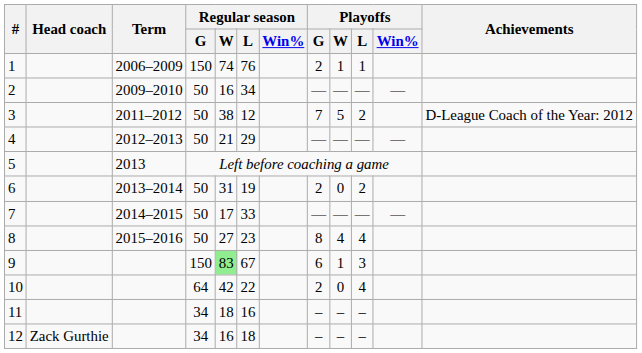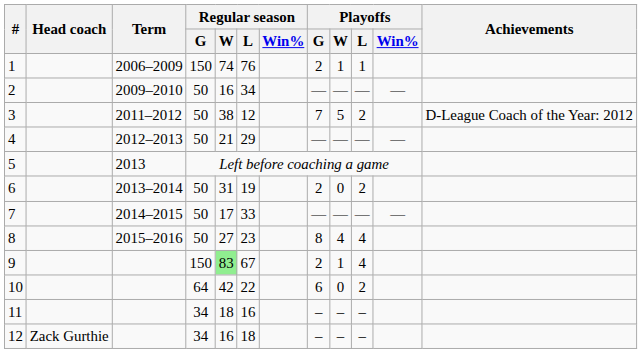 <table class="wikitable sortable" style="font-size:95%; text-align:center">
 <tr>
 <th scope="col" rowspan="2">#</th>
 <th scope="col" rowspan="2">Head coach</th>
 <th scope="col" rowspan="2">Term</th>
 <th scope="col" colspan="4">Regular season</th>
 <th scope="col" colspan="4">Playoffs</th>
 <th scope="col" rowspan="2">Achievements</th>
 </tr>
 <tr>
 <th>G</th>
 <th>W</th>
 <th>L</th>
 <th><a href='#'>Win%</a></th>
 <th>G</th>
 <th>W</th>
 <th>L</th>
 <th><a href='#'>Win%</a></th>
 </tr>
 <tr>
 <td align=left>1</td>
 <td align=left></td>
 <td align=left>2006–2009</td>
 <td>150</td>
 <td>74</td>
 <td>76</td>
 <td></td>
 <td>2</td>
 <td>1</td>
 <td>1</td>
 <td></td>
 <td align=left></td>
 </tr>
 <tr>
 <td align=left>2</td>
 <td align=left></td>
 <td align=left>2009–2010</td>
 <td>50</td>
 <td>16</td>
 <td>34</td>
 <td></td>
 <td>—</td>
 <td>—</td>
 <td>—</td>
 <td>—</td>
 <td align=left></td>
 </tr>
 <tr>
 <td align=left>3</td>
 <td align=left></td>
 <td align=left>2011–2012</td>
 <td>50</td>
 <td>38</td>
 <td>12</td>
 <td></td>
 <td>7</td>
 <td>5</td>
 <td>2</td>
 <td></td>
 <td align=left>D-League Coach of the Year: 2012</td>
 </tr>
 <tr>
 <td align=left>4</td>
 <td align=left></td>
 <td align=left>2012–2013</td>
 <td>50</td>
 <td>21</td>
 <td>29</td>
 <td></td>
 <td>—</td>
 <td>—</td>
 <td>—</td>
 <td>—</td>
 <td align=left></td>
 </tr>
 <tr>
 <td align=left>5</td>
 <td align=left></td>
 <td align=left>2013</td>
 <td colspan=8><em>Left before coaching a game</em></td>
 <td align=left></td>
 </tr>
 <tr>
 <td align=left>6</td>
 <td align=left></td>
 <td align=left>2013–2014</td>
 <td>50</td>
 <td>31</td>
 <td>19</td>
 <td></td>
 <td>2</td>
 <td>0</td>
 <td>2</td>
 <td></td>
 <td align=left></td>
 </tr>
 <tr>
 <td align=left>7</td>
 <td align=left></td>
 <td align=left>2014–2015</td>
 <td>50</td>
 <td>17</td>
 <td>33</td>
 <td></td>
 <td>—</td>
 <td>—</td>
 <td>—</td>
 <td>—</td>
 <td align=left></td>
 </tr>
 <tr>
 <td align=left>8</td>
 <td align=left></td>
 <td align=left>2015–2016</td>
 <td>50</td>
 <td>27</td>
 <td>23</td>
 <td></td>
 <td>8</td>
 <td>4</td>
 <td>4</td>
 <td></td>
 <td align=left></td>
 </tr>
 <tr>
 <td align=left>9</td>
 <td align=left></td>
 <td align=left></td>
 <td>150</td>
 <td style="background: lightgreen;">83</td>
 <td>67</td>
 <td></td>
-<td>6</td>
+<td>2</td>
 <td>1</td>
-<td>3</td>
+<td>4</td>
 <td></td>
 <td align=left></td>
 </tr>
 <tr>
 <td align=left>10</td>
 <td align=left></td>
 <td align=left></td>
 <td>64</td>
 <td>42</td>
 <td>22</td>
 <td></td>
+<td>6</td>
+<td>0</td>
 <td>2</td>
-<td>0</td>
-<td>4</td>
 <td></td>
 <td align=left></td>
 </tr>
 <tr>
 <td align=left>11</td>
 <td align=left></td>
 <td align=left></td>
 <td>34</td>
 <td>18</td>
 <td>16</td>
 <td></td>
 <td>–</td>
 <td>–</td>
 <td>–</td>
 <td></td>
 <td align=left></td>
 </tr>
 <tr>
 <td align=left>12</td>
 <td align=left>Zack Gurthie</td>
 <td align="left"></td>
 <td>34</td>
 <td>16</td>
 <td>18</td>
 <td></td>
 <td>–</td>
 <td>–</td>
 <td>–</td>
 <td></td>
 <td align=left></td>
 </tr>
 </table>
